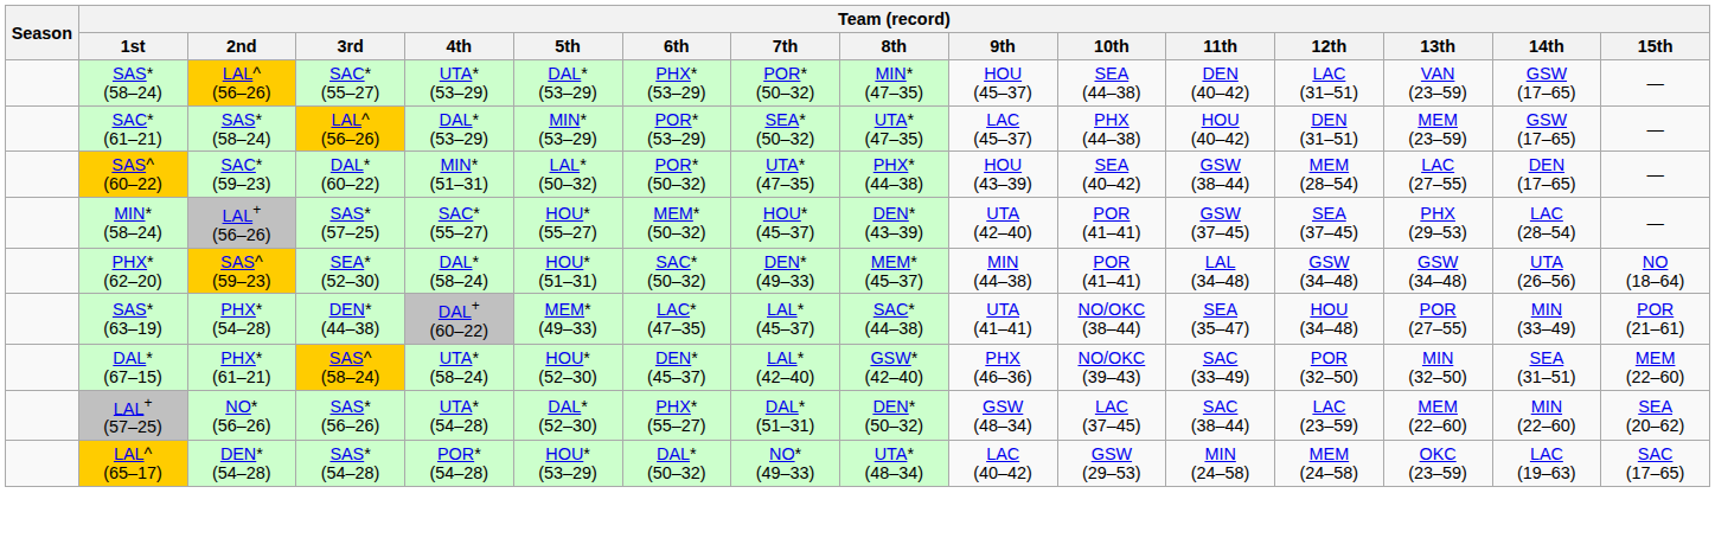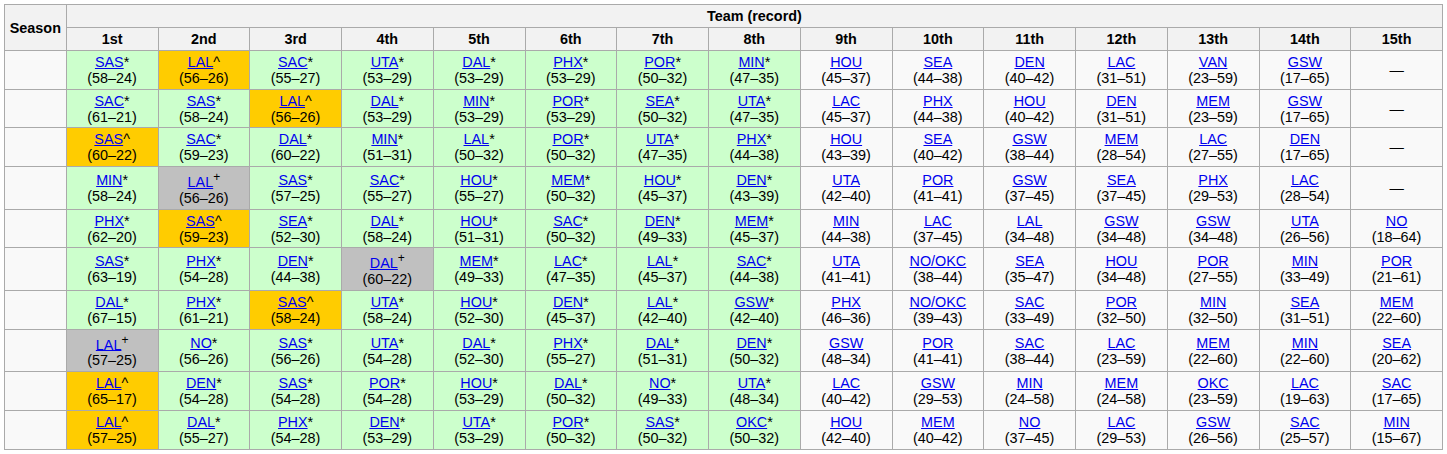 <table class="wikitable" style="text-align:center; font-size:90%">
 <tr>
 <th rowspan="2" width=55px>Season</th>
 <th colspan="15">Team (record)</th>
 </tr>
 <tr>
 <th width=85px>1st</th>
 <th width=85px>2nd</th>
 <th width=85px>3rd</th>
 <th width=85px>4th</th>
 <th width=85px>5th</th>
 <th width=85px>6th</th>
 <th width=85px>7th</th>
 <th width=85px>8th</th>
 <th width=85px>9th</th>
 <th width=85px>10th</th>
 <th width=85px>11th</th>
 <th width=85px>12th</th>
 <th width=85px>13th</th>
 <th width=85px>14th</th>
 <th width=85px>15th</th>
 </tr>
 <tr>
 <td></td>
 <td bgcolor=#CCFFCC><a href='#'>SAS</a>*<br>(58–24)</td>
 <td bgcolor=#FFCC00><a href='#'>LAL</a>^<br>(56–26)</td>
 <td bgcolor=#CCFFCC><a href='#'>SAC</a>*<br>(55–27)</td>
 <td bgcolor=#CCFFCC><a href='#'>UTA</a>*<br>(53–29)</td>
 <td bgcolor=#CCFFCC><a href='#'>DAL</a>*<br>(53–29)</td>
 <td bgcolor=#CCFFCC><a href='#'>PHX</a>*<br>(53–29)</td>
 <td bgcolor=#CCFFCC><a href='#'>POR</a>*<br>(50–32)</td>
 <td bgcolor=#CCFFCC><a href='#'>MIN</a>*<br>(47–35)</td>
 <td><a href='#'>HOU</a><br>(45–37)</td>
 <td><a href='#'>SEA</a><br>(44–38)</td>
 <td><a href='#'>DEN</a><br>(40–42)</td>
 <td><a href='#'>LAC</a><br>(31–51)</td>
 <td><a href='#'>VAN</a><br>(23–59)</td>
 <td><a href='#'>GSW</a><br>(17–65)</td>
 <td>—</td>
 </tr>
 <tr>
 <td></td>
 <td bgcolor=#CCFFCC><a href='#'>SAC</a>*<br>(61–21)</td>
 <td bgcolor=#CCFFCC><a href='#'>SAS</a>*<br>(58–24)</td>
 <td bgcolor=#FFCC00><a href='#'>LAL</a>^<br>(56–26)</td>
 <td bgcolor=#CCFFCC><a href='#'>DAL</a>*<br>(53–29)</td>
 <td bgcolor=#CCFFCC><a href='#'>MIN</a>*<br>(53–29)</td>
 <td bgcolor=#CCFFCC><a href='#'>POR</a>*<br>(53–29)</td>
 <td bgcolor=#CCFFCC><a href='#'>SEA</a>*<br>(50–32)</td>
 <td bgcolor=#CCFFCC><a href='#'>UTA</a>*<br>(47–35)</td>
 <td><a href='#'>LAC</a><br>(45–37)</td>
 <td><a href='#'>PHX</a><br>(44–38)</td>
 <td><a href='#'>HOU</a><br>(40–42)</td>
 <td><a href='#'>DEN</a><br>(31–51)</td>
 <td><a href='#'>MEM</a><br>(23–59)</td>
 <td><a href='#'>GSW</a><br>(17–65)</td>
 <td>—</td>
 </tr>
 <tr>
 <td></td>
 <td bgcolor=#FFCC00><a href='#'>SAS</a>^<br>(60–22)</td>
 <td bgcolor=#CCFFCC><a href='#'>SAC</a>*<br>(59–23)</td>
 <td bgcolor=#CCFFCC><a href='#'>DAL</a>*<br>(60–22)</td>
 <td bgcolor=#CCFFCC><a href='#'>MIN</a>*<br>(51–31)</td>
 <td bgcolor=#CCFFCC><a href='#'>LAL</a>*<br>(50–32)</td>
 <td bgcolor=#CCFFCC><a href='#'>POR</a>*<br>(50–32)</td>
 <td bgcolor=#CCFFCC><a href='#'>UTA</a>*<br>(47–35)</td>
 <td bgcolor=#CCFFCC><a href='#'>PHX</a>*<br>(44–38)</td>
 <td><a href='#'>HOU</a><br>(43–39)</td>
 <td><a href='#'>SEA</a><br>(40–42)</td>
 <td><a href='#'>GSW</a><br>(38–44)</td>
 <td><a href='#'>MEM</a><br>(28–54)</td>
 <td><a href='#'>LAC</a><br>(27–55)</td>
 <td><a href='#'>DEN</a><br>(17–65)</td>
 <td>—</td>
 </tr>
 <tr>
 <td></td>
 <td bgcolor=#CCFFCC><a href='#'>MIN</a>*<br>(58–24)</td>
 <td bgcolor=#C0C0C0><a href='#'>LAL</a><sup>+</sup><br>(56–26)</td>
 <td bgcolor=#CCFFCC><a href='#'>SAS</a>*<br>(57–25)</td>
 <td bgcolor=#CCFFCC><a href='#'>SAC</a>*<br>(55–27)</td>
 <td bgcolor=#CCFFCC><a href='#'>HOU</a>*<br>(55–27)</td>
 <td bgcolor=#CCFFCC><a href='#'>MEM</a>*<br>(50–32)</td>
 <td bgcolor=#CCFFCC><a href='#'>HOU</a>*<br>(45–37)</td>
 <td bgcolor=#CCFFCC><a href='#'>DEN</a>*<br>(43–39)</td>
 <td><a href='#'>UTA</a><br>(42–40)</td>
 <td><a href='#'>POR</a><br>(41–41)</td>
 <td><a href='#'>GSW</a><br>(37–45)</td>
 <td><a href='#'>SEA</a><br>(37–45)</td>
 <td><a href='#'>PHX</a><br>(29–53)</td>
 <td><a href='#'>LAC</a><br>(28–54)</td>
 <td>—</td>
 </tr>
 <tr>
 <td></td>
 <td bgcolor=#CCFFCC><a href='#'>PHX</a>*<br>(62–20)</td>
 <td bgcolor=#FFCC00><a href='#'>SAS</a>^<br>(59–23)</td>
 <td bgcolor=#CCFFCC><a href='#'>SEA</a>*<br>(52–30)</td>
 <td bgcolor=#CCFFCC><a href='#'>DAL</a>*<br>(58–24)</td>
 <td bgcolor=#CCFFCC><a href='#'>HOU</a>*<br>(51–31)</td>
 <td bgcolor=#CCFFCC><a href='#'>SAC</a>*<br>(50–32)</td>
 <td bgcolor=#CCFFCC><a href='#'>DEN</a>*<br>(49–33)</td>
 <td bgcolor=#CCFFCC><a href='#'>MEM</a>*<br>(45–37)</td>
 <td><a href='#'>MIN</a><br>(44–38)</td>
-<td><a href='#'>POR</a><br>(41–41)</td>
+<td><a href='#'>LAC</a><br>(37–45)</td>
 <td><a href='#'>LAL</a><br>(34–48)</td>
 <td><a href='#'>GSW</a><br>(34–48)</td>
 <td><a href='#'>GSW</a><br>(34–48)</td>
 <td><a href='#'>UTA</a><br>(26–56)</td>
 <td><a href='#'>NO</a><br>(18–64)</td>
 </tr>
 <tr>
 <td></td>
 <td bgcolor=#CCFFCC><a href='#'>SAS</a>*<br>(63–19)</td>
 <td bgcolor=#CCFFCC><a href='#'>PHX</a>*<br>(54–28)</td>
 <td bgcolor=#CCFFCC><a href='#'>DEN</a>*<br>(44–38)</td>
 <td bgcolor=#C0C0C0><a href='#'>DAL</a><sup>+</sup><br>(60–22)</td>
 <td bgcolor=#CCFFCC><a href='#'>MEM</a>*<br>(49–33)</td>
 <td bgcolor=#CCFFCC><a href='#'>LAC</a>*<br>(47–35)</td>
 <td bgcolor=#CCFFCC><a href='#'>LAL</a>*<br>(45–37)</td>
 <td bgcolor=#CCFFCC><a href='#'>SAC</a>*<br>(44–38)</td>
 <td><a href='#'>UTA</a><br>(41–41)</td>
 <td><a href='#'>NO/OKC</a><br>(38–44)</td>
 <td><a href='#'>SEA</a><br>(35–47)</td>
 <td><a href='#'>HOU</a><br>(34–48)</td>
 <td><a href='#'>POR</a><br>(27–55)</td>
 <td><a href='#'>MIN</a><br>(33–49)</td>
 <td><a href='#'>POR</a><br>(21–61)</td>
 </tr>
 <tr>
 <td></td>
 <td bgcolor=#CCFFCC><a href='#'>DAL</a>*<br>(67–15)</td>
 <td bgcolor=#CCFFCC><a href='#'>PHX</a>*<br>(61–21)</td>
 <td bgcolor=#FFCC00><a href='#'>SAS</a>^<br>(58–24)</td>
 <td bgcolor=#CCFFCC><a href='#'>UTA</a>*<br>(58–24)</td>
 <td bgcolor=#CCFFCC><a href='#'>HOU</a>*<br>(52–30)</td>
 <td bgcolor=#CCFFCC><a href='#'>DEN</a>*<br>(45–37)</td>
 <td bgcolor=#CCFFCC><a href='#'>LAL</a>*<br>(42–40)</td>
 <td bgcolor=#CCFFCC><a href='#'>GSW</a>*<br>(42–40)</td>
 <td><a href='#'>PHX</a><br>(46–36)</td>
 <td><a href='#'>NO/OKC</a><br>(39–43)</td>
 <td><a href='#'>SAC</a><br>(33–49)</td>
 <td><a href='#'>POR</a><br>(32–50)</td>
 <td><a href='#'>MIN</a><br>(32–50)</td>
 <td><a href='#'>SEA</a><br>(31–51)</td>
 <td><a href='#'>MEM</a><br>(22–60)</td>
 </tr>
 <tr>
 <td></td>
 <td bgcolor=#C0C0C0><a href='#'>LAL</a><sup>+</sup><br>(57–25)</td>
 <td bgcolor=#CCFFCC><a href='#'>NO</a>*<br>(56–26)</td>
 <td bgcolor=#CCFFCC><a href='#'>SAS</a>*<br>(56–26)</td>
 <td bgcolor=#CCFFCC><a href='#'>UTA</a>*<br>(54–28)</td>
 <td bgcolor=#CCFFCC><a href='#'>DAL</a>*<br>(52–30)</td>
 <td bgcolor=#CCFFCC><a href='#'>PHX</a>*<br>(55–27)</td>
 <td bgcolor=#CCFFCC><a href='#'>DAL</a>*<br>(51–31)</td>
 <td bgcolor=#CCFFCC><a href='#'>DEN</a>*<br>(50–32)</td>
 <td><a href='#'>GSW</a><br>(48–34)</td>
-<td><a href='#'>LAC</a><br>(37–45)</td>
+<td><a href='#'>POR</a><br>(41–41)</td>
 <td><a href='#'>SAC</a><br>(38–44)</td>
 <td><a href='#'>LAC</a><br>(23–59)</td>
 <td><a href='#'>MEM</a><br>(22–60)</td>
 <td><a href='#'>MIN</a><br>(22–60)</td>
 <td><a href='#'>SEA</a><br>(20–62)</td>
 </tr>
 <tr>
 <td></td>
 <td bgcolor=#FFCC00><a href='#'>LAL</a>^<br>(65–17)</td>
 <td bgcolor=#CCFFCC><a href='#'>DEN</a>*<br>(54–28)</td>
 <td bgcolor=#CCFFCC><a href='#'>SAS</a>*<br>(54–28)</td>
 <td bgcolor=#CCFFCC><a href='#'>POR</a>*<br>(54–28)</td>
 <td bgcolor=#CCFFCC><a href='#'>HOU</a>*<br>(53–29)</td>
 <td bgcolor=#CCFFCC><a href='#'>DAL</a>*<br>(50–32)</td>
 <td bgcolor=#CCFFCC><a href='#'>NO</a>*<br>(49–33)</td>
 <td bgcolor=#CCFFCC><a href='#'>UTA</a>*<br>(48–34)</td>
 <td><a href='#'>LAC</a><br>(40–42)</td>
 <td><a href='#'>GSW</a><br>(29–53)</td>
 <td><a href='#'>MIN</a><br>(24–58)</td>
 <td><a href='#'>MEM</a><br>(24–58)</td>
 <td><a href='#'>OKC</a><br>(23–59)</td>
 <td><a href='#'>LAC</a><br>(19–63)</td>
 <td><a href='#'>SAC</a><br>(17–65)</td>
 </tr>
+<tr>
+<td></td>
+<td bgcolor=#FFCC00><a href='#'>LAL</a>^<br>(57–25)</td>
+<td bgcolor=#CCFFCC><a href='#'>DAL</a>*<br>(55–27)</td>
+<td bgcolor=#CCFFCC><a href='#'>PHX</a>*<br>(54–28)</td>
+<td bgcolor=#CCFFCC><a href='#'>DEN</a>*<br>(53–29)</td>
+<td bgcolor=#CCFFCC><a href='#'>UTA</a>*<br>(53–29)</td>
+<td bgcolor=#CCFFCC><a href='#'>POR</a>*<br>(50–32)</td>
+<td bgcolor=#CCFFCC><a href='#'>SAS</a>*<br>(50–32)</td>
+<td bgcolor=#CCFFCC><a href='#'>OKC</a>*<br>(50–32)</td>
+<td><a href='#'>HOU</a><br>(42–40)</td>
+<td><a href='#'>MEM</a><br>(40–42)</td>
+<td><a href='#'>NO</a><br>(37–45)</td>
+<td><a href='#'>LAC</a><br>(29–53)</td>
+<td><a href='#'>GSW</a><br>(26–56)</td>
+<td><a href='#'>SAC</a><br>(25–57)</td>
+<td><a href='#'>MIN</a><br>(15–67)</td>
+</tr>
 </table>
